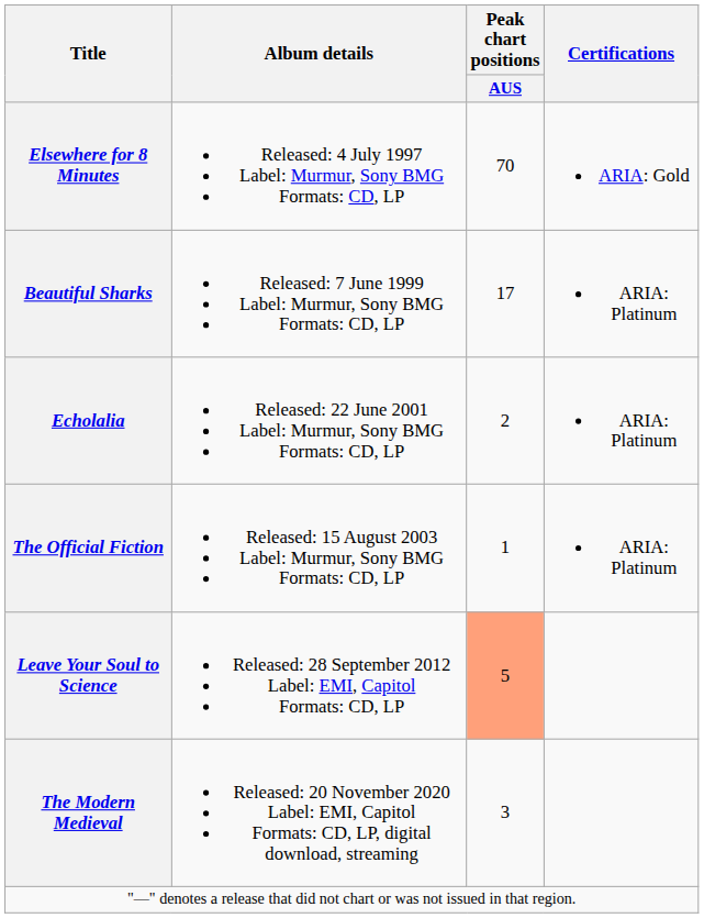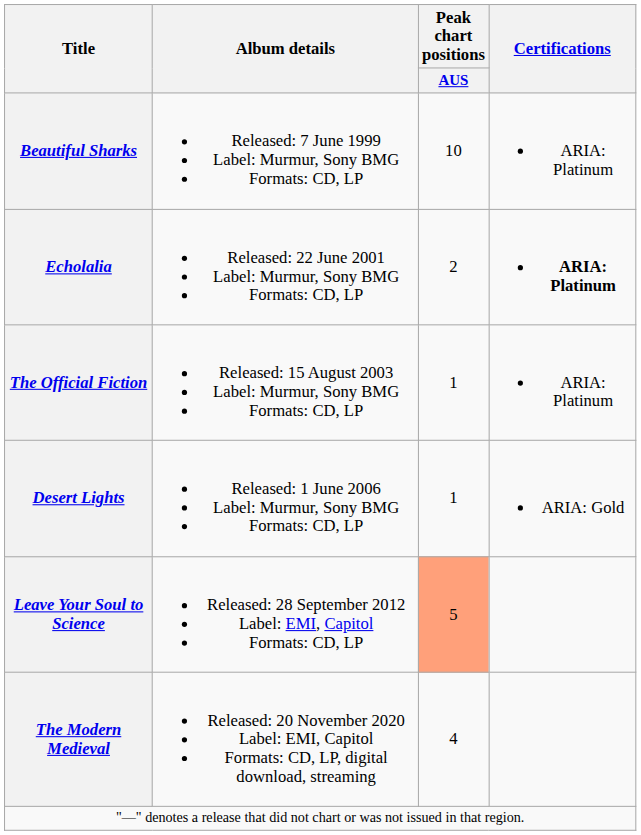 <table class="wikitable plainrowheaders" style="text-align:center;">
 <tr>
 <th scope="col" rowspan="2">Title</th>
 <th scope="col" rowspan="2">Album details</th>
 <th scope="col" colspan="1">Peak chart positions</th>
 <th scope="col" rowspan="2"><a href='#'>Certifications</a></th>
 </tr>
 <tr>
 <th scope="col" style="width:3em;font-size:90%;"><a href='#'>AUS</a><br></th>
 </tr>
 <tr>
-<th scope="row"><em><a href='#'>Elsewhere for 8 Minutes</a></em></th>
-<td><br><ul><li>Released: 4 July 1997</li><li>Label: <a href='#'>Murmur</a>, <a href='#'>Sony BMG</a> </li><li>Formats: <a href='#'>CD</a>, LP</li></ul></td>
-<td>70</td>
-<td><br><ul><li><a href='#'>ARIA</a>: Gold</li></ul></td>
-</tr>
-<tr>
 <th scope="row"><em><a href='#'>Beautiful Sharks</a></em></th>
 <td><br><ul><li>Released: 7 June 1999</li><li>Label: Murmur, Sony BMG </li><li>Formats: CD, LP</li></ul></td>
-<td>17</td>
+<td>10</td>
 <td><br><ul><li>ARIA: Platinum</li></ul></td>
 </tr>
 <tr>
 <th scope="row"><em><a href='#'>Echolalia</a></em></th>
 <td><br><ul><li>Released: 22 June 2001</li><li>Label: Murmur, Sony BMG </li><li>Formats: CD, LP</li></ul></td>
 <td>2</td>
-<td><br><ul><li>ARIA: Platinum</li></ul></td>
+<td><strong><br><ul><li>ARIA: Platinum</li></ul></strong></td>
 </tr>
 <tr>
 <th scope="row"><em><a href='#'>The Official Fiction</a></em></th>
 <td><br><ul><li>Released: 15 August 2003</li><li>Label: Murmur, Sony BMG </li><li>Formats: CD, LP</li></ul></td>
 <td>1</td>
 <td><br><ul><li>ARIA: Platinum</li></ul></td>
+</tr>
+<tr>
+<th scope="row"><em><a href='#'>Desert Lights</a></em></th>
+<td><br><ul><li>Released: 1 June 2006</li><li>Label: Murmur, Sony BMG </li><li>Formats: CD, LP</li></ul></td>
+<td>1</td>
+<td><br><ul><li>ARIA: Gold</li></ul></td>
 </tr>
 <tr>
 <th scope="row"><em><a href='#'>Leave Your Soul to Science</a></em></th>
 <td><br><ul><li>Released: 28 September 2012</li><li>Label: <a href='#'>EMI</a>, <a href='#'>Capitol</a> </li><li>Formats: CD, LP</li></ul></td>
 <td style="background: lightsalmon;">5</td>
 <td></td>
 </tr>
 <tr>
 <th scope="row"><em><a href='#'>The Modern Medieval</a></em></th>
 <td><br><ul><li>Released: 20 November 2020</li><li>Label: EMI, Capitol </li><li>Formats: CD, LP, digital download, streaming</li></ul></td>
-<td>3</td>
+<td>4</td>
 <td></td>
 </tr>
 <tr>
 <td colspan="4" style="text-align:center; font-size:85%">"—" denotes a release that did not chart or was not issued in that region.</td>
 </tr>
 </table>
